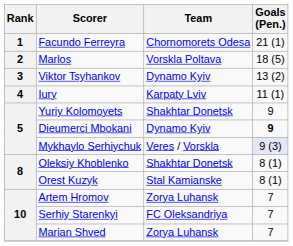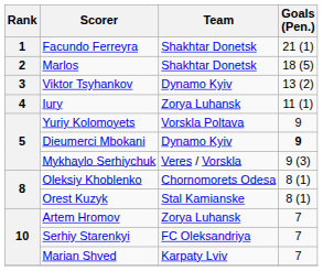 <table class="wikitable">
 <tr>
 <th>Rank</th>
 <th>Scorer</th>
 <th>Team</th>
 <th>Goals<br>(Pen.)</th>
 </tr>
 <tr>
 <th align=center rowspan=>1</th>
 <td> <a href='#'>Facundo Ferreyra</a></td>
-<td><a href='#'>Chornomorets Odesa</a></td>
+<td><a href='#'>Shakhtar Donetsk</a></td>
 <td align=center>21 (1)</td>
 </tr>
 <tr>
 <th align=center>2</th>
 <td> <a href='#'>Marlos</a></td>
-<td><a href='#'>Vorskla Poltava</a></td>
+<td><a href='#'>Shakhtar Donetsk</a></td>
 <td align=center>18 (5)</td>
 </tr>
 <tr>
 <th align=center rowspan=>3</th>
 <td> <a href='#'>Viktor Tsyhankov</a></td>
 <td><a href='#'>Dynamo Kyiv</a></td>
 <td align=center>13 (2)</td>
 </tr>
 <tr>
 <th align=center rowspan=>4</th>
 <td> <a href='#'>Iury</a></td>
-<td><a href='#'>Karpaty Lviv</a></td>
+<td><a href='#'>Zorya Luhansk</a></td>
 <td align=center>11 (1)</td>
 </tr>
 <tr>
 <th align=center rowspan=3>5</th>
 <td> <a href='#'>Yuriy Kolomoyets</a></td>
-<td><a href='#'>Shakhtar Donetsk</a></td>
+<td><a href='#'>Vorskla Poltava</a></td>
 <td align=center>9</td>
 </tr>
 <tr>
 <td> <a href='#'>Dieumerci Mbokani</a></td>
 <td><a href='#'>Dynamo Kyiv</a></td>
 <td align=center><strong>9</strong></td>
 </tr>
 <tr>
 <td> <a href='#'>Mykhaylo Serhiychuk</a></td>
 <td><a href='#'>Veres</a> / <a href='#'>Vorskla</a></td>
-<td align=center style="background: lavender;">9 (3)</td>
+<td align=center>9 (3)</td>
 </tr>
 <tr>
 <th align=center rowspan=2>8</th>
 <td> <a href='#'>Oleksiy Khoblenko</a></td>
-<td><a href='#'>Shakhtar Donetsk</a></td>
+<td><a href='#'>Chornomorets Odesa</a></td>
 <td align=center>8 (1)</td>
 </tr>
 <tr>
 <td> <a href='#'>Orest Kuzyk</a></td>
 <td><a href='#'>Stal Kamianske</a></td>
 <td align=center>8 (1)</td>
 </tr>
 <tr>
 <th align=center rowspan=3>10</th>
 <td> <a href='#'>Artem Hromov</a></td>
 <td><a href='#'>Zorya Luhansk</a></td>
 <td align=center>7</td>
 </tr>
 <tr>
 <td> <a href='#'>Serhiy Starenkyi</a></td>
 <td><a href='#'>FC Oleksandriya</a></td>
 <td align=center>7</td>
 </tr>
 <tr>
 <td> <a href='#'>Marian Shved</a></td>
-<td><a href='#'>Zorya Luhansk</a></td>
+<td><a href='#'>Karpaty Lviv</a></td>
 <td align=center>7</td>
 </tr>
 <tr>
 </tr>
 </table>
